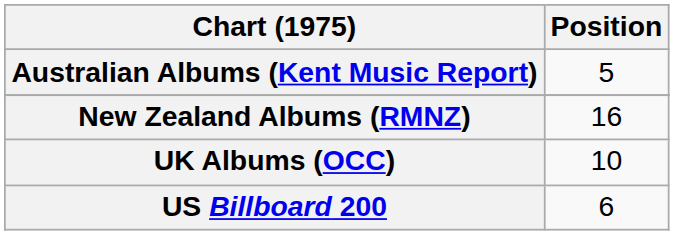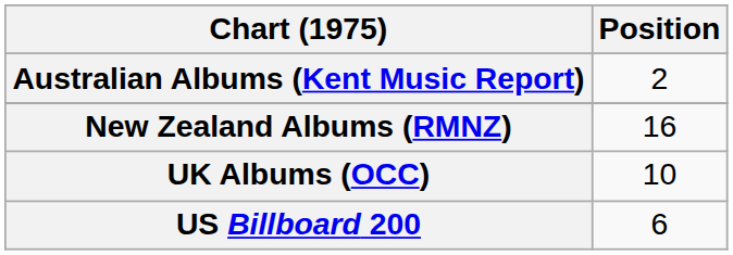 <table class="wikitable sortable plainrowheaders" style="text-align:center">
 <tr>
 <th scope="col">Chart (1975)</th>
 <th scope="col">Position</th>
 </tr>
 <tr>
 <th scope="row">Australian Albums (<a href='#'>Kent Music Report</a>)</th>
-<td>5</td>
+<td>2</td>
 </tr>
 <tr>
 </tr>
 <tr>
 <th scope="row">New Zealand Albums (<a href='#'>RMNZ</a>)</th>
 <td>16</td>
 </tr>
 <tr>
 <th scope="row">UK Albums (<a href='#'>OCC</a>)</th>
 <td>10</td>
 </tr>
 <tr>
 <th scope="row">US <a href='#'><em>Billboard</em> 200</a></th>
 <td>6</td>
 </tr>
 </table>
